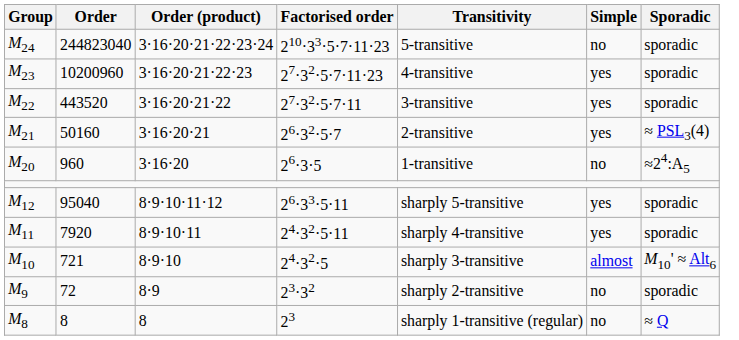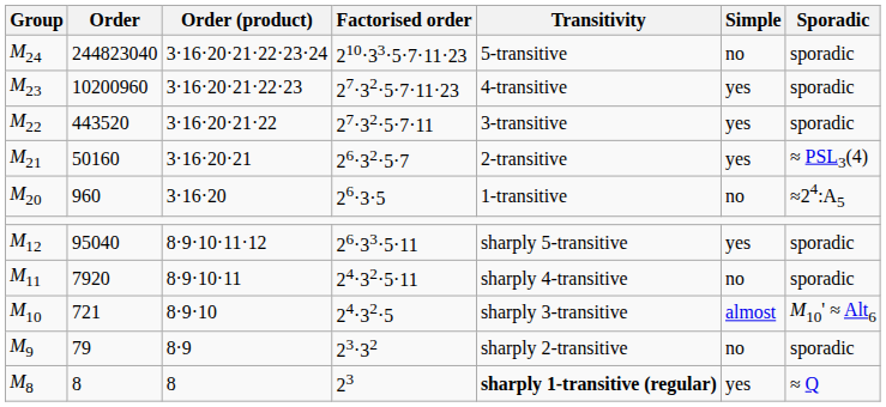 <table class="wikitable">
 <tr>
 <th>Group</th>
 <th>Order</th>
 <th>Order (product)</th>
 <th>Factorised order</th>
 <th>Transitivity</th>
 <th>Simple</th>
 <th>Sporadic</th>
 </tr>
 <tr>
 <td><em>M</em><sub>24</sub></td>
 <td>244823040</td>
 <td>3·16·20·21·22·23·24</td>
 <td>2<sup>10</sup>·3<sup>3</sup>·5·7·11·23</td>
 <td>5-transitive</td>
 <td>no</td>
 <td>sporadic</td>
 </tr>
 <tr>
 <td><em>M</em><sub>23</sub></td>
 <td>10200960</td>
 <td>3·16·20·21·22·23</td>
 <td>2<sup>7</sup>·3<sup>2</sup>·5·7·11·23</td>
 <td>4-transitive</td>
 <td>yes</td>
 <td>sporadic</td>
 </tr>
 <tr>
 <td><em>M</em><sub>22</sub></td>
 <td>443520</td>
 <td>3·16·20·21·22</td>
 <td>2<sup>7</sup>·3<sup>2</sup>·5·7·11</td>
 <td>3-transitive</td>
 <td>yes</td>
 <td>sporadic</td>
 </tr>
 <tr>
 <td><em>M</em><sub>21</sub></td>
 <td>50160</td>
 <td>3·16·20·21</td>
 <td>2<sup>6</sup>·3<sup>2</sup>·5·7</td>
 <td>2-transitive</td>
 <td>yes</td>
 <td>≈ <a href='#'>PSL</a><sub>3</sub>(4)</td>
 </tr>
 <tr>
 <td><em>M</em><sub>20</sub></td>
 <td>960</td>
 <td>3·16·20</td>
 <td>2<sup>6</sup>·3·5</td>
 <td>1-transitive</td>
 <td>no</td>
 <td>≈2<sup>4</sup>:A<sub>5</sub></td>
 </tr>
 <tr>
 <td colspan = "7"></td>
 </tr>
 <tr>
 <td><em>M</em><sub>12</sub></td>
 <td>95040</td>
 <td>8·9·10·11·12</td>
 <td>2<sup>6</sup>·3<sup>3</sup>·5·11</td>
 <td>sharply 5-transitive</td>
 <td>yes</td>
 <td>sporadic</td>
 </tr>
 <tr>
 <td><em>M</em><sub>11</sub></td>
 <td>7920</td>
 <td>8·9·10·11</td>
 <td>2<sup>4</sup>·3<sup>2</sup>·5·11</td>
 <td>sharply 4-transitive</td>
-<td>yes</td>
+<td>no</td>
 <td>sporadic</td>
 </tr>
 <tr>
 <td><em>M</em><sub>10</sub></td>
 <td>721</td>
 <td>8·9·10</td>
 <td>2<sup>4</sup>·3<sup>2</sup>·5</td>
 <td>sharply 3-transitive</td>
 <td><a href='#'>almost</a></td>
 <td><em>M</em><sub>10</sub>' ≈ <a href='#'>Alt</a><sub>6</sub></td>
 </tr>
 <tr>
 <td><em>M</em><sub>9</sub></td>
-<td>72</td>
+<td>79</td>
 <td>8·9</td>
 <td>2<sup>3</sup>·3<sup>2</sup></td>
 <td>sharply 2-transitive</td>
 <td>no</td>
 <td>sporadic</td>
 </tr>
 <tr>
 <td><em>M</em><sub>8</sub></td>
 <td>8</td>
 <td>8</td>
 <td>2<sup>3</sup></td>
-<td>sharply 1-transitive (regular)</td>
-<td>no</td>
+<td><strong>sharply 1-transitive (regular)</strong></td>
+<td>yes</td>
 <td>≈ <a href='#'>Q</a></td>
 </tr>
 </table>
